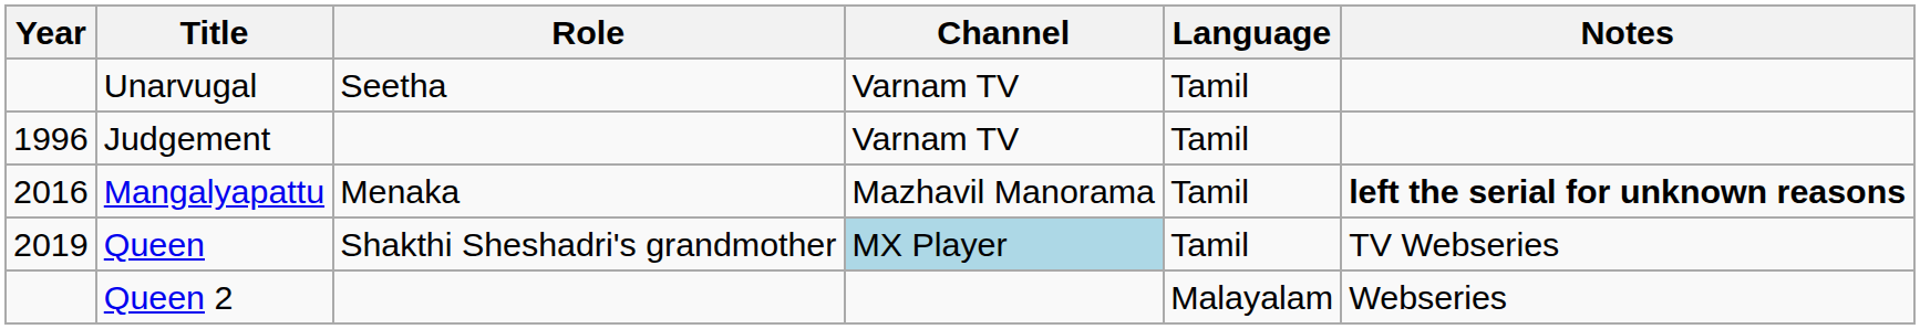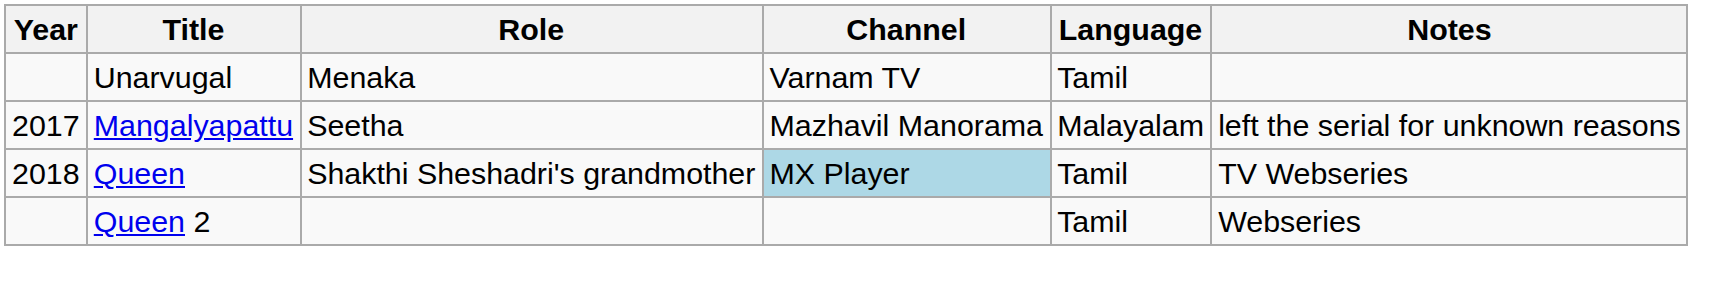 <table class="wikitable" style="font-size: 95%;">
 <tr>
 <th>Year</th>
 <th>Title</th>
 <th>Role</th>
 <th>Channel</th>
 <th>Language</th>
 <th>Notes</th>
 </tr>
 <tr>
 <td></td>
 <td>Unarvugal</td>
-<td>Seetha</td>
+<td>Menaka</td>
 <td>Varnam TV</td>
 <td>Tamil</td>
 <td></td>
 </tr>
 <tr>
-<td>1996</td>
-<td>Judgement</td>
-<td></td>
-<td>Varnam TV</td>
-<td>Tamil</td>
-<td></td>
+<td>2017</td>
+<td><a href='#'>Mangalyapattu</a></td>
+<td>Seetha</td>
+<td>Mazhavil Manorama</td>
+<td>Malayalam</td>
+<td>left the serial for unknown reasons</td>
 </tr>
 <tr>
-<td>2016</td>
-<td><a href='#'>Mangalyapattu</a></td>
-<td>Menaka</td>
-<td>Mazhavil Manorama</td>
-<td>Tamil</td>
-<td><strong>left the serial for unknown reasons</strong></td>
-</tr>
-<tr>
-<td>2019</td>
+<td>2018</td>
 <td><a href='#'>Queen</a></td>
 <td>Shakthi Sheshadri's grandmother</td>
 <td style="background: lightblue;">MX Player</td>
 <td>Tamil</td>
 <td>TV Webseries</td>
 </tr>
 <tr>
 <td></td>
 <td><a href='#'>Queen</a> 2</td>
 <td></td>
 <td></td>
-<td>Malayalam</td>
+<td>Tamil</td>
 <td>Webseries</td>
 </tr>
 </table>
